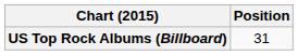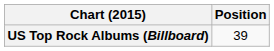 <table class="wikitable plainrowheaders" style="text-align:center;">
 <tr>
 <th scope="col">Chart (2015)</th>
 <th scope="col">Position</th>
 </tr>
 <tr>
 <th scope="row">US Top Rock Albums (<em>Billboard</em>)</th>
-<td>31</td>
+<td>39</td>
 </tr>
 </table>
